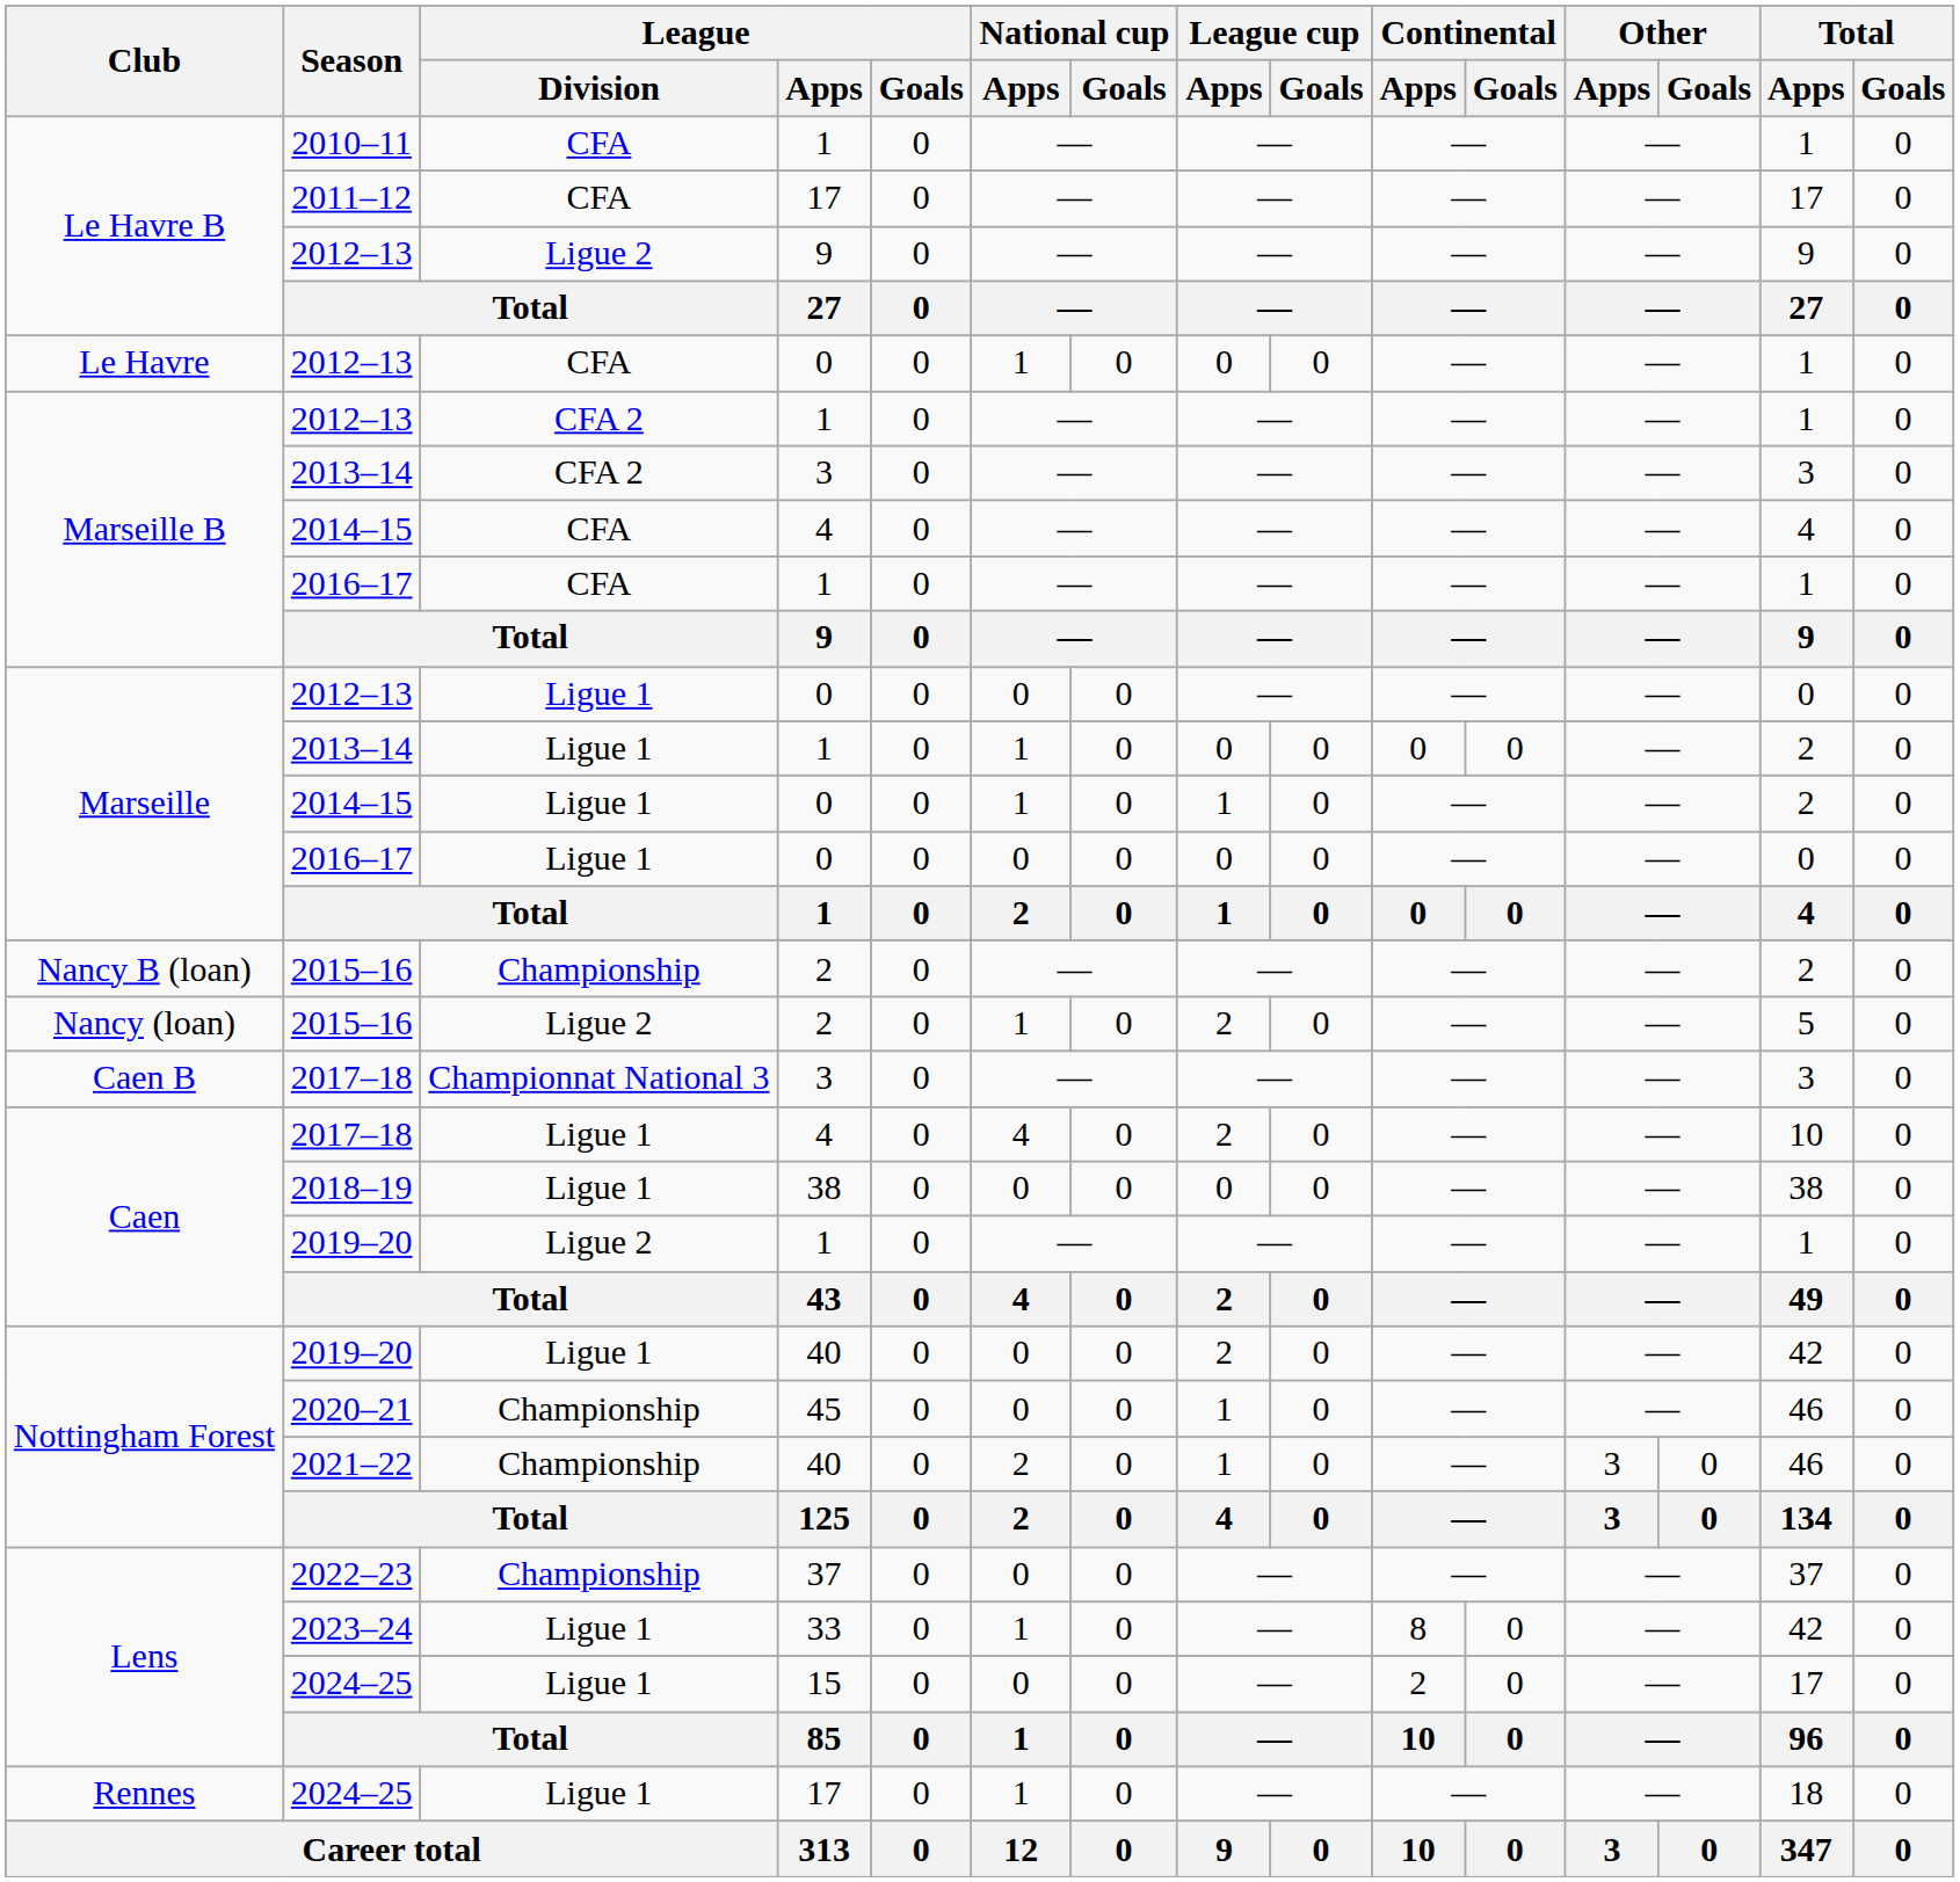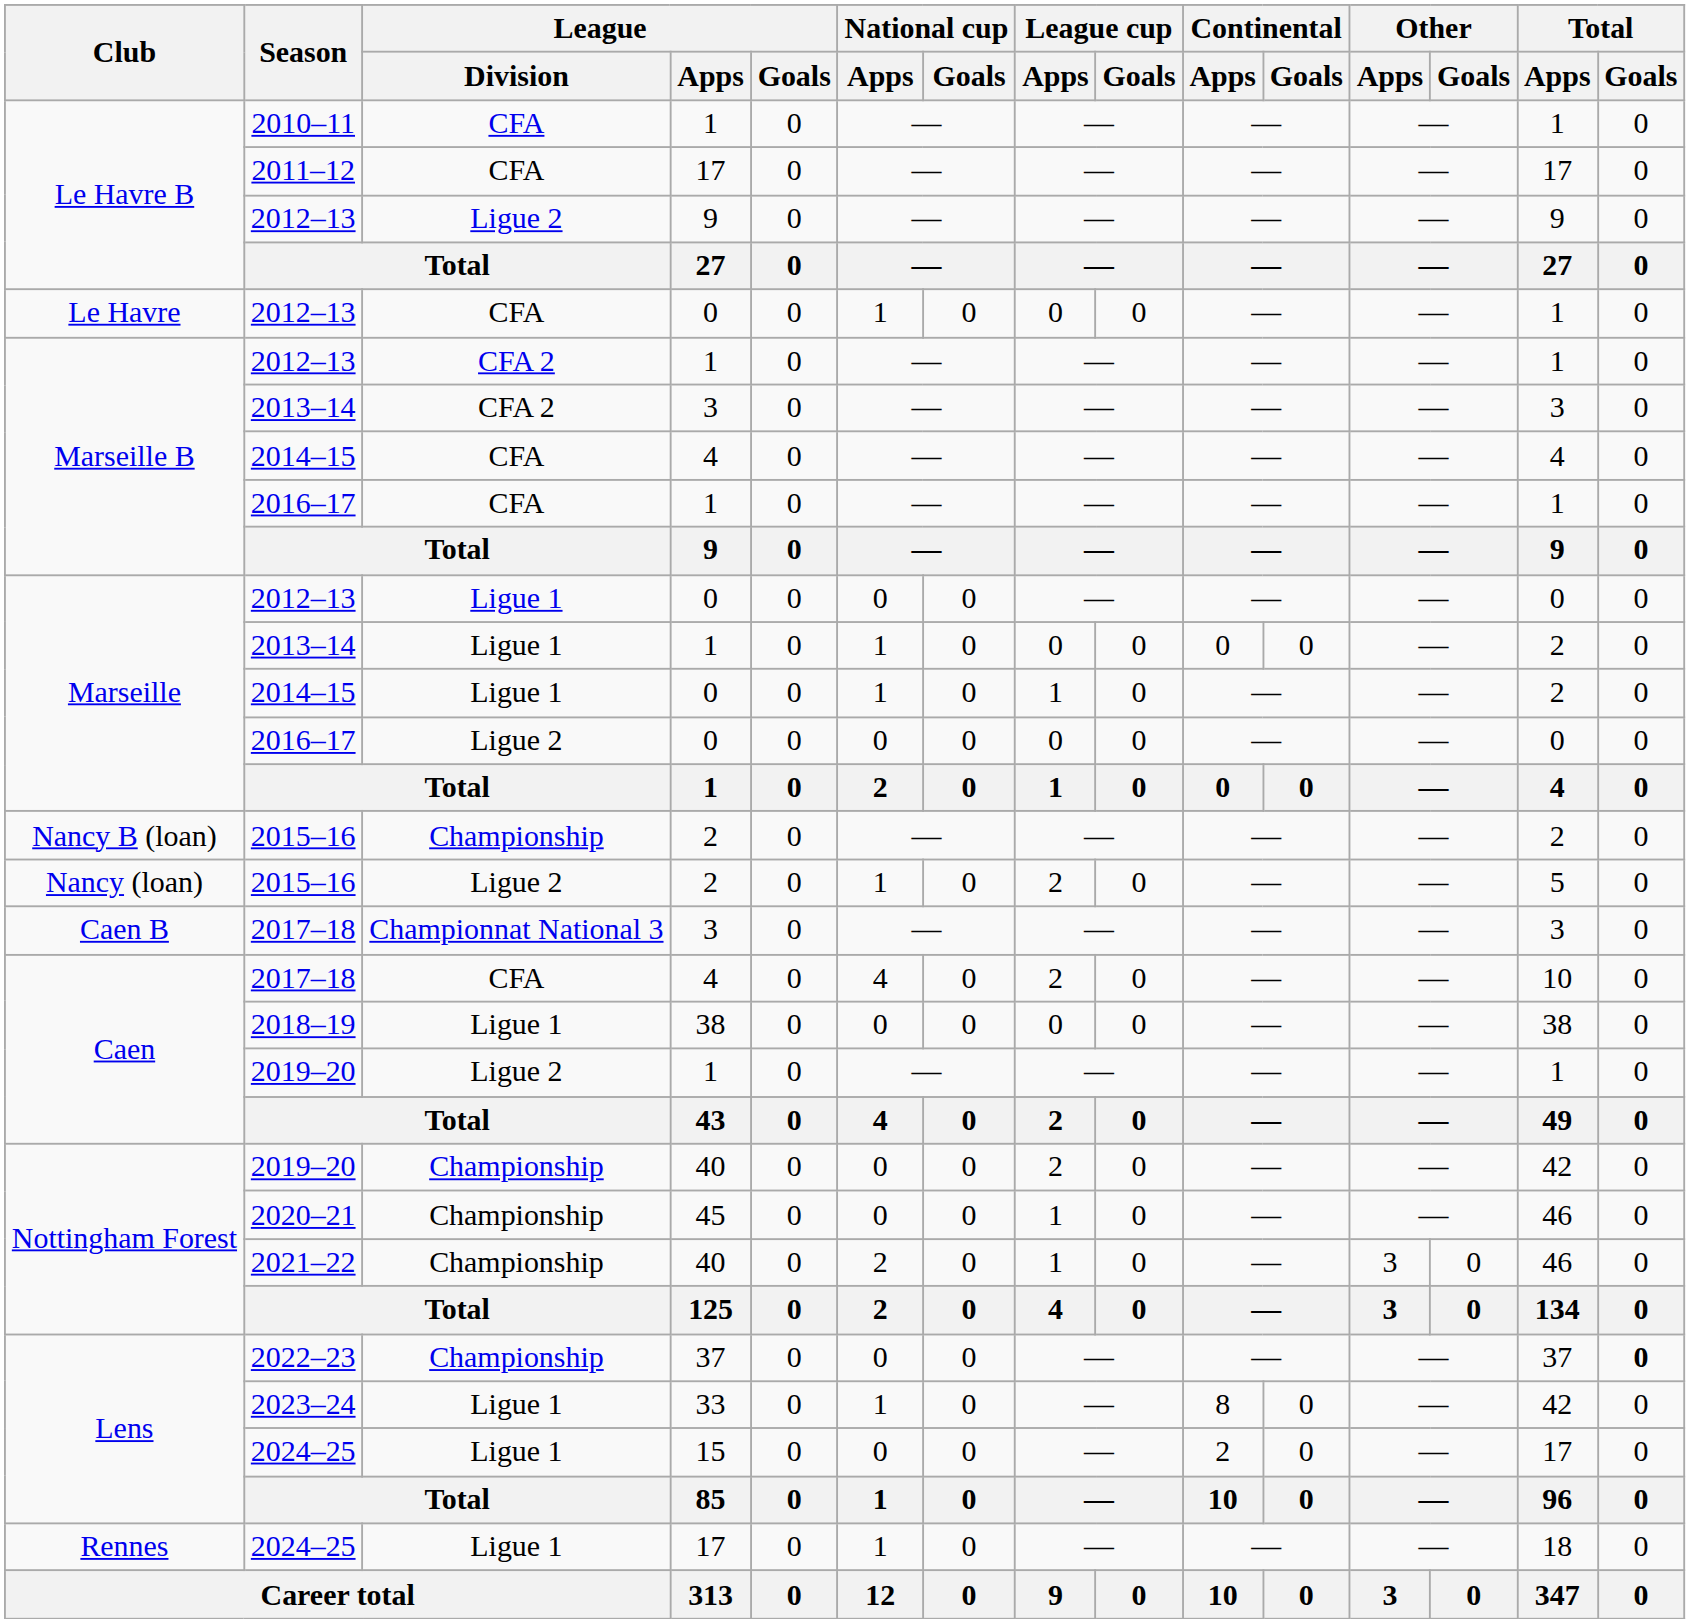 <table class="wikitable" style="text-align: center;">
 <tr>
 <th rowspan="2">Club</th>
 <th rowspan="2">Season</th>
 <th colspan="3">League</th>
 <th colspan="2">National cup</th>
 <th colspan="2">League cup</th>
 <th colspan="2">Continental</th>
 <th colspan="2">Other</th>
 <th colspan="2">Total</th>
 </tr>
 <tr>
 <th>Division</th>
 <th>Apps</th>
 <th>Goals</th>
 <th>Apps</th>
 <th>Goals</th>
 <th>Apps</th>
 <th>Goals</th>
 <th>Apps</th>
 <th>Goals</th>
 <th>Apps</th>
 <th>Goals</th>
 <th>Apps</th>
 <th>Goals</th>
 </tr>
 <tr>
 <td rowspan="4"><a href='#'>Le Havre B</a></td>
 <td><a href='#'>2010–11</a></td>
 <td><a href='#'>CFA</a></td>
 <td>1</td>
 <td>0</td>
 <td colspan="2">—</td>
 <td colspan="2">—</td>
 <td colspan="2">—</td>
 <td colspan="2">—</td>
 <td>1</td>
 <td>0</td>
 </tr>
 <tr>
 <td><a href='#'>2011–12</a></td>
 <td>CFA</td>
 <td>17</td>
 <td>0</td>
 <td colspan="2">—</td>
 <td colspan="2">—</td>
 <td colspan="2">—</td>
 <td colspan="2">—</td>
 <td>17</td>
 <td>0</td>
 </tr>
 <tr>
 <td><a href='#'>2012–13</a></td>
 <td><a href='#'>Ligue 2</a></td>
 <td>9</td>
 <td>0</td>
 <td colspan="2">—</td>
 <td colspan="2">—</td>
 <td colspan="2">—</td>
 <td colspan="2">—</td>
 <td>9</td>
 <td>0</td>
 </tr>
 <tr>
 <th colspan="2">Total</th>
 <th>27</th>
 <th>0</th>
 <th colspan="2">—</th>
 <th colspan="2">—</th>
 <th colspan="2">—</th>
 <th colspan="2">—</th>
 <th>27</th>
 <th>0</th>
 </tr>
 <tr>
 <td><a href='#'>Le Havre</a></td>
 <td><a href='#'>2012–13</a></td>
 <td>CFA</td>
 <td>0</td>
 <td>0</td>
 <td>1</td>
 <td>0</td>
 <td>0</td>
 <td>0</td>
 <td colspan="2">—</td>
 <td colspan="2">—</td>
 <td>1</td>
 <td>0</td>
 </tr>
 <tr>
 <td rowspan="5"><a href='#'>Marseille B</a></td>
 <td><a href='#'>2012–13</a></td>
 <td><a href='#'>CFA 2</a></td>
 <td>1</td>
 <td>0</td>
 <td colspan="2">—</td>
 <td colspan="2">—</td>
 <td colspan="2">—</td>
 <td colspan="2">—</td>
 <td>1</td>
 <td>0</td>
 </tr>
 <tr>
 <td><a href='#'>2013–14</a></td>
 <td>CFA 2</td>
 <td>3</td>
 <td>0</td>
 <td colspan="2">—</td>
 <td colspan="2">—</td>
 <td colspan="2">—</td>
 <td colspan="2">—</td>
 <td>3</td>
 <td>0</td>
 </tr>
 <tr>
 <td><a href='#'>2014–15</a></td>
 <td>CFA</td>
 <td>4</td>
 <td>0</td>
 <td colspan="2">—</td>
 <td colspan="2">—</td>
 <td colspan="2">—</td>
 <td colspan="2">—</td>
 <td>4</td>
 <td>0</td>
 </tr>
 <tr>
 <td><a href='#'>2016–17</a></td>
 <td>CFA</td>
 <td>1</td>
 <td>0</td>
 <td colspan="2">—</td>
 <td colspan="2">—</td>
 <td colspan="2">—</td>
 <td colspan="2">—</td>
 <td>1</td>
 <td>0</td>
 </tr>
 <tr>
 <th colspan="2">Total</th>
 <th>9</th>
 <th>0</th>
 <th colspan="2">—</th>
 <th colspan="2">—</th>
 <th colspan="2">—</th>
 <th colspan="2">—</th>
 <th>9</th>
 <th>0</th>
 </tr>
 <tr>
 <td rowspan="5"><a href='#'>Marseille</a></td>
 <td><a href='#'>2012–13</a></td>
 <td><a href='#'>Ligue 1</a></td>
 <td>0</td>
 <td>0</td>
 <td>0</td>
 <td>0</td>
 <td colspan="2">—</td>
 <td colspan="2">—</td>
 <td colspan="2">—</td>
 <td>0</td>
 <td>0</td>
 </tr>
 <tr>
 <td><a href='#'>2013–14</a></td>
 <td>Ligue 1</td>
 <td>1</td>
 <td>0</td>
 <td>1</td>
 <td>0</td>
 <td>0</td>
 <td>0</td>
 <td>0</td>
 <td>0</td>
 <td colspan="2">—</td>
 <td>2</td>
 <td>0</td>
 </tr>
 <tr>
 <td><a href='#'>2014–15</a></td>
 <td>Ligue 1</td>
 <td>0</td>
 <td>0</td>
 <td>1</td>
 <td>0</td>
 <td>1</td>
 <td>0</td>
 <td colspan="2">—</td>
 <td colspan="2">—</td>
 <td>2</td>
 <td>0</td>
 </tr>
 <tr>
 <td><a href='#'>2016–17</a></td>
-<td>Ligue 1</td>
+<td>Ligue 2</td>
 <td>0</td>
 <td>0</td>
 <td>0</td>
 <td>0</td>
 <td>0</td>
 <td>0</td>
 <td colspan="2">—</td>
 <td colspan="2">—</td>
 <td>0</td>
 <td>0</td>
 </tr>
 <tr>
 <th colspan="2">Total</th>
 <th>1</th>
 <th>0</th>
 <th>2</th>
 <th>0</th>
 <th>1</th>
 <th>0</th>
 <th>0</th>
 <th>0</th>
 <th colspan="2">—</th>
 <th>4</th>
 <th>0</th>
 </tr>
 <tr>
 <td><a href='#'>Nancy B</a> (loan)</td>
 <td><a href='#'>2015–16</a></td>
 <td><a href='#'>Championship</a></td>
 <td>2</td>
 <td>0</td>
 <td colspan="2">—</td>
 <td colspan="2">—</td>
 <td colspan="2">—</td>
 <td colspan="2">—</td>
 <td>2</td>
 <td>0</td>
 </tr>
 <tr>
 <td><a href='#'>Nancy</a> (loan)</td>
 <td><a href='#'>2015–16</a></td>
 <td>Ligue 2</td>
 <td>2</td>
 <td>0</td>
 <td>1</td>
 <td>0</td>
 <td>2</td>
 <td>0</td>
 <td colspan="2">—</td>
 <td colspan="2">—</td>
 <td>5</td>
 <td>0</td>
 </tr>
 <tr>
 <td><a href='#'>Caen B</a></td>
 <td><a href='#'>2017–18</a></td>
 <td><a href='#'>Championnat National 3</a></td>
 <td>3</td>
 <td>0</td>
 <td colspan="2">—</td>
 <td colspan="2">—</td>
 <td colspan="2">—</td>
 <td colspan="2">—</td>
 <td>3</td>
 <td>0</td>
 </tr>
 <tr>
 <td rowspan="4"><a href='#'>Caen</a></td>
 <td><a href='#'>2017–18</a></td>
-<td>Ligue 1</td>
+<td>CFA</td>
 <td>4</td>
 <td>0</td>
 <td>4</td>
 <td>0</td>
 <td>2</td>
 <td>0</td>
 <td colspan="2">—</td>
 <td colspan="2">—</td>
 <td>10</td>
 <td>0</td>
 </tr>
 <tr>
 <td><a href='#'>2018–19</a></td>
 <td>Ligue 1</td>
 <td>38</td>
 <td>0</td>
 <td>0</td>
 <td>0</td>
 <td>0</td>
 <td>0</td>
 <td colspan="2">—</td>
 <td colspan="2">—</td>
 <td>38</td>
 <td>0</td>
 </tr>
 <tr>
 <td><a href='#'>2019–20</a></td>
 <td>Ligue 2</td>
 <td>1</td>
 <td>0</td>
 <td colspan="2">—</td>
 <td colspan="2">—</td>
 <td colspan="2">—</td>
 <td colspan="2">—</td>
 <td>1</td>
 <td>0</td>
 </tr>
 <tr>
 <th colspan="2">Total</th>
 <th>43</th>
 <th>0</th>
 <th>4</th>
 <th>0</th>
 <th>2</th>
 <th>0</th>
 <th colspan="2">—</th>
 <th colspan="2">—</th>
 <th>49</th>
 <th>0</th>
 </tr>
 <tr>
 <td rowspan="4"><a href='#'>Nottingham Forest</a></td>
 <td><a href='#'>2019–20</a></td>
-<td>Ligue 1</td>
+<td><a href='#'>Championship</a></td>
 <td>40</td>
 <td>0</td>
 <td>0</td>
 <td>0</td>
 <td>2</td>
 <td>0</td>
 <td colspan="2">—</td>
 <td colspan="2">—</td>
 <td>42</td>
 <td>0</td>
 </tr>
 <tr>
 <td><a href='#'>2020–21</a></td>
 <td>Championship</td>
 <td>45</td>
 <td>0</td>
 <td>0</td>
 <td>0</td>
 <td>1</td>
 <td>0</td>
 <td colspan="2">—</td>
 <td colspan="2">—</td>
 <td>46</td>
 <td>0</td>
 </tr>
 <tr>
 <td><a href='#'>2021–22</a></td>
 <td>Championship</td>
 <td>40</td>
 <td>0</td>
 <td>2</td>
 <td>0</td>
 <td>1</td>
 <td>0</td>
 <td colspan="2">—</td>
 <td>3</td>
 <td>0</td>
 <td>46</td>
 <td>0</td>
 </tr>
 <tr>
 <th colspan="2">Total</th>
 <th>125</th>
 <th>0</th>
 <th>2</th>
 <th>0</th>
 <th>4</th>
 <th>0</th>
 <th colspan="2">—</th>
 <th>3</th>
 <th>0</th>
 <th>134</th>
 <th>0</th>
 </tr>
 <tr>
 <td rowspan="4"><a href='#'>Lens</a></td>
 <td><a href='#'>2022–23</a></td>
 <td><a href='#'>Championship</a></td>
 <td>37</td>
 <td>0</td>
 <td>0</td>
 <td>0</td>
 <td colspan="2">—</td>
 <td colspan="2">—</td>
 <td colspan="2">—</td>
 <td>37</td>
-<td>0</td>
+<td><strong>0</strong></td>
 </tr>
 <tr>
 <td><a href='#'>2023–24</a></td>
 <td>Ligue 1</td>
 <td>33</td>
 <td>0</td>
 <td>1</td>
 <td>0</td>
 <td colspan="2">—</td>
 <td>8</td>
 <td>0</td>
 <td colspan="2">—</td>
 <td>42</td>
 <td>0</td>
 </tr>
 <tr>
 <td><a href='#'>2024–25</a></td>
 <td>Ligue 1</td>
 <td>15</td>
 <td>0</td>
 <td>0</td>
 <td>0</td>
 <td colspan="2">—</td>
 <td>2</td>
 <td>0</td>
 <td colspan="2">—</td>
 <td>17</td>
 <td>0</td>
 </tr>
 <tr>
 <th colspan="2">Total</th>
 <th>85</th>
 <th>0</th>
 <th>1</th>
 <th>0</th>
 <th colspan="2">—</th>
 <th>10</th>
 <th>0</th>
 <th colspan="2">—</th>
 <th>96</th>
 <th>0</th>
 </tr>
 <tr>
 <td><a href='#'>Rennes</a></td>
 <td><a href='#'>2024–25</a></td>
 <td>Ligue 1</td>
 <td>17</td>
 <td>0</td>
 <td>1</td>
 <td>0</td>
 <td colspan="2">—</td>
 <td colspan="2">—</td>
 <td colspan="2">—</td>
 <td>18</td>
 <td>0</td>
 </tr>
 <tr>
 <th colspan="3">Career total</th>
 <th>313</th>
 <th>0</th>
 <th>12</th>
 <th>0</th>
 <th>9</th>
 <th>0</th>
 <th>10</th>
 <th>0</th>
 <th>3</th>
 <th>0</th>
 <th>347</th>
 <th>0</th>
 </tr>
 </table>
